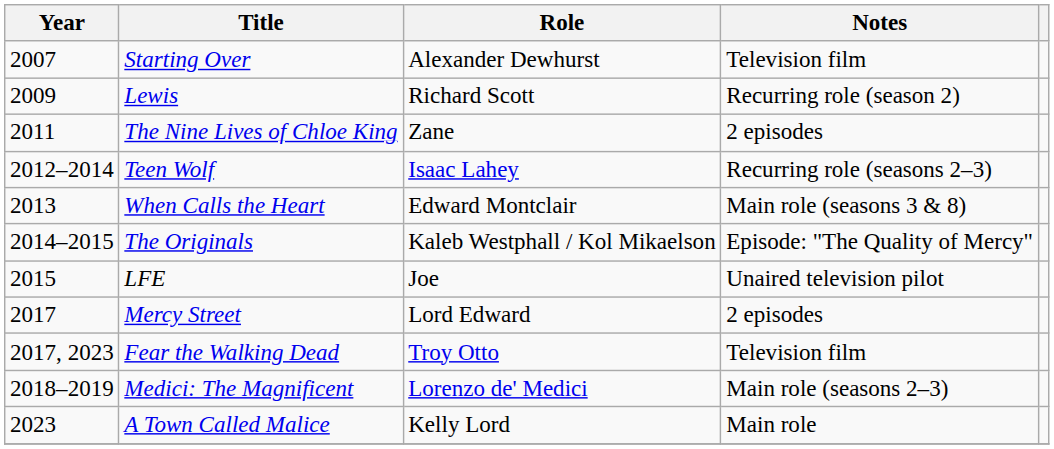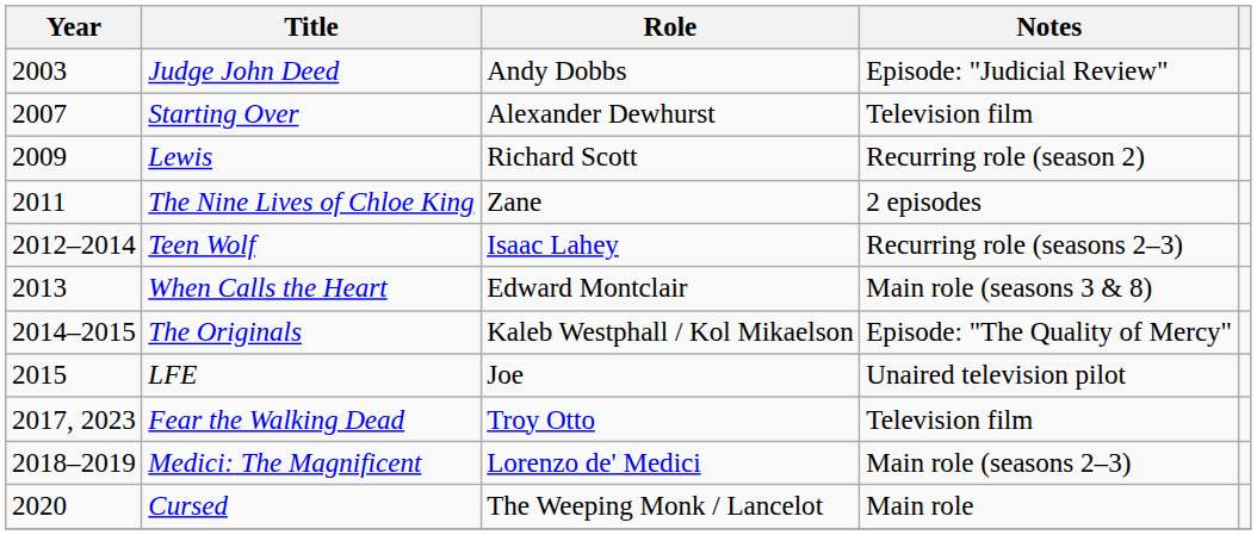 <table class="wikitable sortable">
 <tr>
 <th>Year</th>
 <th>Title</th>
 <th>Role</th>
 <th class="unsortable">Notes</th>
 <th class="unsortable"></th>
+</tr>
+<tr>
+<td>2003</td>
+<td><em><a href='#'>Judge John Deed</a></em></td>
+<td>Andy Dobbs</td>
+<td>Episode: "Judicial Review"</td>
+<td></td>
 </tr>
 <tr>
 <td>2007</td>
 <td><em><a href='#'>Starting Over</a></em></td>
 <td>Alexander Dewhurst</td>
 <td>Television film</td>
 <td></td>
 </tr>
 <tr>
 <td>2009</td>
 <td><em><a href='#'>Lewis</a></em></td>
 <td>Richard Scott</td>
 <td>Recurring role (season 2)</td>
 <td></td>
 </tr>
 <tr>
 <td>2011</td>
 <td data-sort-value="Nine Lives of Chloe King, The"><em><a href='#'>The Nine Lives of Chloe King</a></em></td>
 <td>Zane</td>
 <td>2 episodes</td>
 <td></td>
 </tr>
 <tr>
 <td>2012–2014</td>
 <td><em><a href='#'>Teen Wolf</a></em></td>
 <td><a href='#'>Isaac Lahey</a></td>
 <td>Recurring role (seasons 2–3)</td>
 <td></td>
 </tr>
 <tr>
 <td>2013</td>
 <td><em><a href='#'>When Calls the Heart</a></em></td>
 <td>Edward Montclair</td>
 <td>Main role (seasons 3 & 8)</td>
 <td></td>
 </tr>
 <tr>
 <td>2014–2015</td>
 <td data-sort-value="Originals, The"><em><a href='#'>The Originals</a></em></td>
 <td>Kaleb Westphall / Kol Mikaelson</td>
 <td>Episode: "The Quality of Mercy"</td>
 <td></td>
 </tr>
 <tr>
 <td>2015</td>
 <td><em>LFE</em></td>
 <td>Joe</td>
 <td>Unaired television pilot</td>
 <td></td>
 </tr>
 <tr>
-<td>2017</td>
-<td><em><a href='#'>Mercy Street</a></em></td>
-<td>Lord Edward</td>
-<td>2 episodes</td>
-<td></td>
-</tr>
-<tr>
 <td>2017, 2023</td>
 <td><em><a href='#'>Fear the Walking Dead</a></em></td>
 <td><a href='#'>Troy Otto</a></td>
 <td>Television film</td>
 <td></td>
 </tr>
 <tr>
 <td>2018–2019</td>
 <td><em><a href='#'>Medici: The Magnificent</a></em></td>
 <td><a href='#'>Lorenzo de' Medici</a></td>
 <td>Main role (seasons 2–3)</td>
 <td></td>
 </tr>
 <tr>
-<td>2023</td>
-<td data-sort-value="Town Called Malice, A"><em><a href='#'>A Town Called Malice</a></em></td>
-<td>Kelly Lord</td>
+<td>2020</td>
+<td><em><a href='#'>Cursed</a></em></td>
+<td>The Weeping Monk / Lancelot</td>
 <td>Main role</td>
 <td></td>
 </tr>
 <tr>
 </tr>
 </table>
